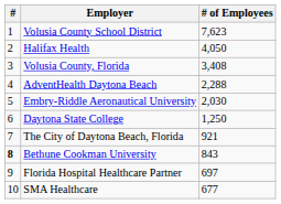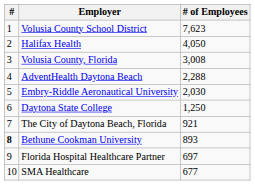 <table class="wikitable sortable">
 <tr>
 <th>#</th>
 <th>Employer</th>
 <th># of Employees</th>
 </tr>
 <tr>
 <td>1</td>
 <td><a href='#'>Volusia County School District</a></td>
 <td>7,623</td>
 </tr>
 <tr>
 <td>2</td>
 <td><a href='#'>Halifax Health</a></td>
 <td>4,050</td>
 </tr>
 <tr>
 <td>3</td>
 <td><a href='#'>Volusia County, Florida</a></td>
-<td>3,408</td>
+<td>3,008</td>
 </tr>
 <tr>
 <td>4</td>
 <td><a href='#'>AdventHealth Daytona Beach</a></td>
 <td>2,288</td>
 </tr>
 <tr>
 <td>5</td>
 <td><a href='#'>Embry-Riddle Aeronautical University</a></td>
 <td>2,030</td>
 </tr>
 <tr>
 <td>6</td>
 <td><a href='#'>Daytona State College</a></td>
 <td>1,250</td>
 </tr>
 <tr>
 <td>7</td>
 <td>The City of Daytona Beach, Florida</td>
 <td>921</td>
 </tr>
 <tr>
 <td><strong>8</strong></td>
 <td><a href='#'>Bethune Cookman University</a></td>
-<td>843</td>
+<td>893</td>
 </tr>
 <tr>
 <td>9</td>
 <td>Florida Hospital Healthcare Partner</td>
 <td>697</td>
 </tr>
 <tr>
 <td>10</td>
 <td>SMA Healthcare</td>
 <td>677</td>
 </tr>
 </table>
